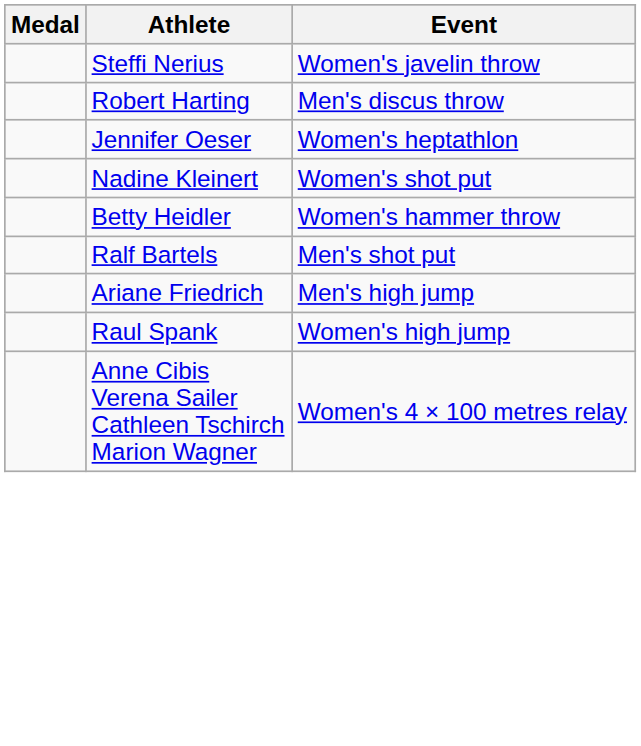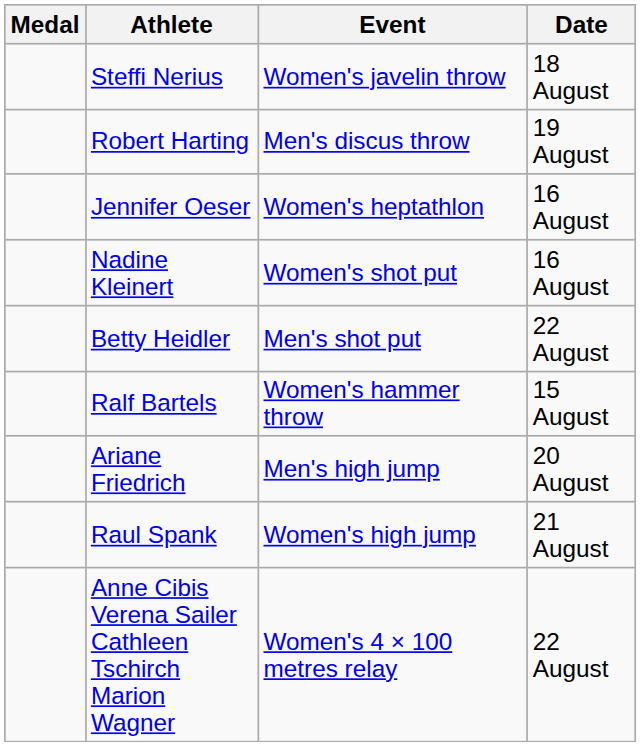 <table class="wikitable" style="font-size:90%" width=60%>
 <tr>
 <th>Medal</th>
 <th>Athlete</th>
 <th>Event</th>
+<th>Date</th>
 </tr>
 <tr>
 <td></td>
 <td><a href='#'>Steffi Nerius</a></td>
 <td><a href='#'>Women's javelin throw</a></td>
+<td>18 August</td>
 </tr>
 <tr>
 <td></td>
 <td><a href='#'>Robert Harting</a></td>
 <td><a href='#'>Men's discus throw</a></td>
+<td>19 August</td>
 </tr>
 <tr>
 <td></td>
 <td><a href='#'>Jennifer Oeser</a></td>
 <td><a href='#'>Women's heptathlon</a></td>
+<td>16 August</td>
 </tr>
 <tr>
 <td></td>
 <td><a href='#'>Nadine Kleinert</a></td>
 <td><a href='#'>Women's shot put</a></td>
+<td>16 August</td>
 </tr>
 <tr>
 <td></td>
 <td><a href='#'>Betty Heidler</a></td>
-<td><a href='#'>Women's hammer throw</a></td>
+<td><a href='#'>Men's shot put</a></td>
+<td>22 August</td>
 </tr>
 <tr>
 <td></td>
 <td><a href='#'>Ralf Bartels</a></td>
-<td><a href='#'>Men's shot put</a></td>
+<td><a href='#'>Women's hammer throw</a></td>
+<td>15 August</td>
 </tr>
 <tr>
 <td></td>
 <td><a href='#'>Ariane Friedrich</a></td>
 <td><a href='#'>Men's high jump</a></td>
+<td>20 August</td>
 </tr>
 <tr>
 <td></td>
 <td><a href='#'>Raul Spank</a></td>
 <td><a href='#'>Women's high jump</a></td>
+<td>21 August</td>
 </tr>
 <tr>
 <td></td>
 <td><a href='#'>Anne Cibis</a><br><a href='#'>Verena Sailer</a><br><a href='#'>Cathleen Tschirch</a><br><a href='#'>Marion Wagner</a></td>
 <td><a href='#'>Women's 4 × 100 metres relay</a></td>
+<td>22 August</td>
 </tr>
 </table>
